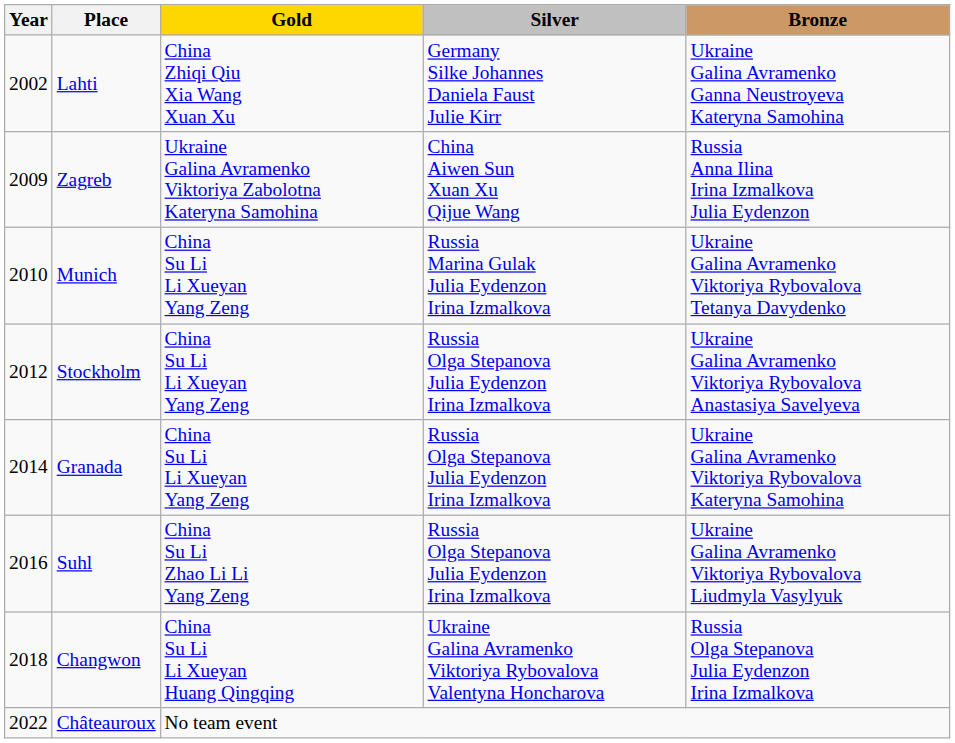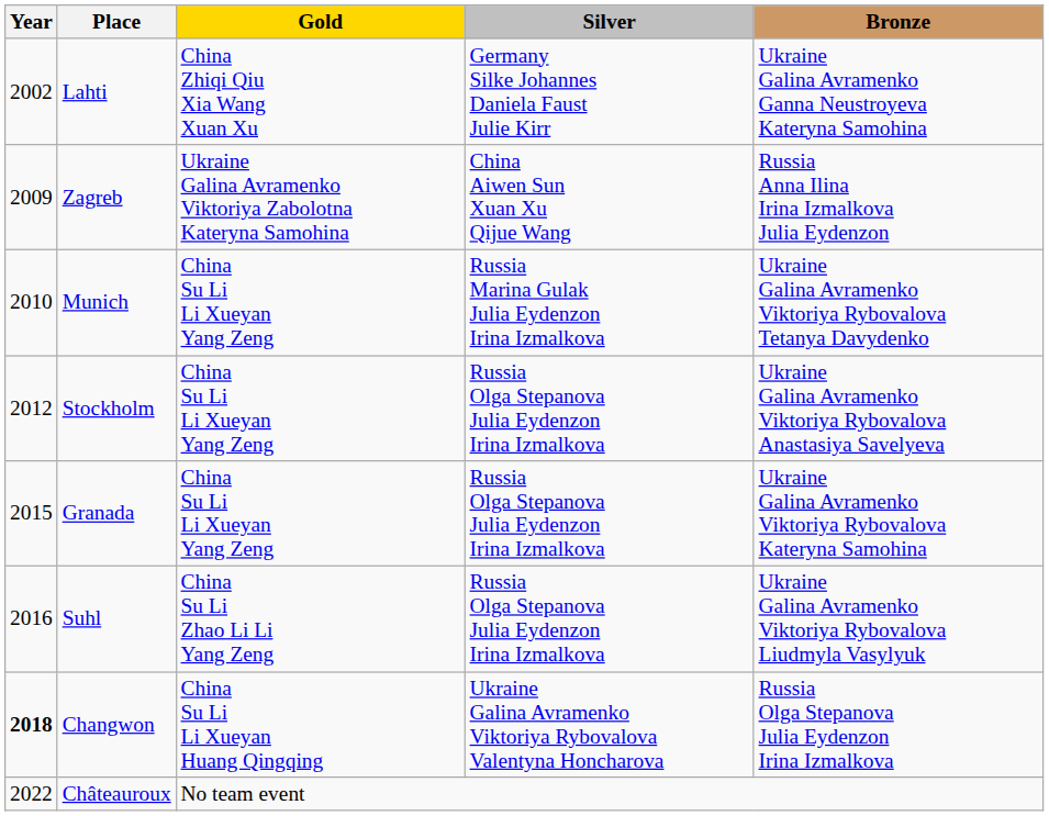 <table class="wikitable">
 <tr>
 <th>Year</th>
 <th>Place</th>
 <th style="background:gold"    width="210">Gold</th>
 <th style="background:silver"  width="210">Silver</th>
 <th style="background:#cc9966" width="210">Bronze</th>
 </tr>
 <tr>
 <td>2002</td>
 <td> <a href='#'>Lahti</a></td>
 <td> <a href='#'>China</a><br><a href='#'>Zhiqi Qiu</a><br><a href='#'>Xia Wang</a><br><a href='#'>Xuan Xu</a></td>
 <td> <a href='#'>Germany</a><br><a href='#'>Silke Johannes</a><br><a href='#'>Daniela Faust</a><br><a href='#'>Julie Kirr</a></td>
 <td> <a href='#'>Ukraine</a><br><a href='#'>Galina Avramenko</a><br><a href='#'>Ganna Neustroyeva</a><br><a href='#'>Kateryna Samohina</a></td>
 </tr>
 <tr>
 <td>2009</td>
 <td> <a href='#'>Zagreb</a></td>
 <td> <a href='#'>Ukraine</a><br><a href='#'>Galina Avramenko</a><br><a href='#'>Viktoriya Zabolotna</a><br><a href='#'>Kateryna Samohina</a></td>
 <td> <a href='#'>China</a><br><a href='#'>Aiwen Sun</a><br><a href='#'>Xuan Xu</a><br><a href='#'>Qijue Wang</a></td>
 <td> <a href='#'>Russia</a><br><a href='#'>Anna Ilina</a><br><a href='#'>Irina Izmalkova</a><br><a href='#'>Julia Eydenzon</a></td>
 </tr>
 <tr>
 <td>2010</td>
 <td> <a href='#'>Munich</a></td>
 <td> <a href='#'>China</a><br><a href='#'>Su Li</a><br><a href='#'>Li Xueyan</a><br><a href='#'>Yang Zeng</a></td>
 <td> <a href='#'>Russia</a><br><a href='#'>Marina Gulak</a><br><a href='#'>Julia Eydenzon</a><br><a href='#'>Irina Izmalkova</a></td>
 <td> <a href='#'>Ukraine</a><br><a href='#'>Galina Avramenko</a><br><a href='#'>Viktoriya Rybovalova</a><br><a href='#'>Tetanya Davydenko</a></td>
 </tr>
 <tr>
 <td>2012</td>
 <td> <a href='#'>Stockholm</a></td>
 <td> <a href='#'>China</a><br><a href='#'>Su Li</a><br><a href='#'>Li Xueyan</a><br><a href='#'>Yang Zeng</a></td>
 <td> <a href='#'>Russia</a><br><a href='#'>Olga Stepanova</a><br><a href='#'>Julia Eydenzon</a><br><a href='#'>Irina Izmalkova</a></td>
 <td> <a href='#'>Ukraine</a><br><a href='#'>Galina Avramenko</a><br><a href='#'>Viktoriya Rybovalova</a><br><a href='#'>Anastasiya Savelyeva</a></td>
 </tr>
 <tr>
-<td>2014</td>
+<td>2015</td>
 <td> <a href='#'>Granada</a></td>
 <td> <a href='#'>China</a><br><a href='#'>Su Li</a><br><a href='#'>Li Xueyan</a><br><a href='#'>Yang Zeng</a></td>
 <td> <a href='#'>Russia</a><br><a href='#'>Olga Stepanova</a><br><a href='#'>Julia Eydenzon</a><br><a href='#'>Irina Izmalkova</a></td>
 <td> <a href='#'>Ukraine</a><br><a href='#'>Galina Avramenko</a><br><a href='#'>Viktoriya Rybovalova</a><br><a href='#'>Kateryna Samohina</a></td>
 </tr>
 <tr>
 <td>2016</td>
 <td> <a href='#'>Suhl</a></td>
 <td> <a href='#'>China</a><br><a href='#'>Su Li</a><br><a href='#'>Zhao Li Li</a><br><a href='#'>Yang Zeng</a></td>
 <td> <a href='#'>Russia</a><br><a href='#'>Olga Stepanova</a><br><a href='#'>Julia Eydenzon</a><br><a href='#'>Irina Izmalkova</a></td>
 <td> <a href='#'>Ukraine</a><br><a href='#'>Galina Avramenko</a><br><a href='#'>Viktoriya Rybovalova</a><br><a href='#'>Liudmyla Vasylyuk</a></td>
 </tr>
 <tr>
-<td>2018</td>
+<td><strong>2018</strong></td>
 <td> <a href='#'>Changwon</a></td>
 <td> <a href='#'>China</a><br><a href='#'>Su Li</a><br><a href='#'>Li Xueyan</a><br><a href='#'>Huang Qingqing</a></td>
 <td> <a href='#'>Ukraine</a><br><a href='#'>Galina Avramenko</a><br><a href='#'>Viktoriya Rybovalova</a><br><a href='#'>Valentyna Honcharova</a></td>
 <td> <a href='#'>Russia</a><br><a href='#'>Olga Stepanova</a><br><a href='#'>Julia Eydenzon</a><br><a href='#'>Irina Izmalkova</a></td>
 </tr>
 <tr>
 <td>2022</td>
 <td> <a href='#'>Châteauroux</a></td>
 <td colspan=3>No team event</td>
 </tr>
 </table>
